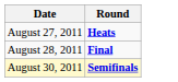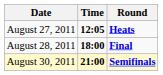 <table class="wikitable">
 <tr>
 <th>Date</th>
+<th>Time</th>
 <th>Round</th>
 </tr>
 <tr>
 <td>August 27, 2011</td>
+<td><strong>12:05</strong></td>
 <td><strong><a href='#'>Heats</a></strong></td>
 </tr>
 <tr>
 <td>August 28, 2011</td>
+<td><strong>18:00</strong></td>
 <td><strong><a href='#'>Final</a></strong></td>
 </tr>
 <tr style=background:lemonchiffon>
 <td>August 30, 2011</td>
+<td><strong>21:00</strong></td>
 <td><strong><a href='#'>Semifinals</a></strong></td>
 </tr>
 </table>
